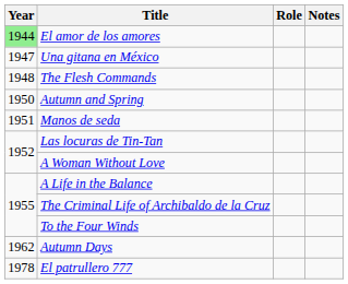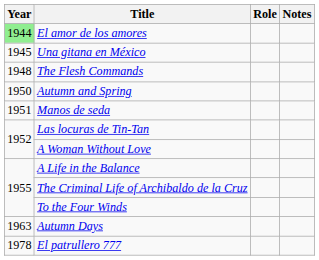 <table class="wikitable sortable">
 <tr>
 <th>Year</th>
 <th>Title</th>
 <th>Role</th>
 <th class="unsortable">Notes</th>
 </tr>
 <tr>
 <td style="background: lightgreen;">1944</td>
 <td><em><a href='#'>El amor de los amores</a></em></td>
 <td></td>
 <td></td>
 </tr>
 <tr>
-<td>1947</td>
+<td>1945</td>
 <td><em><a href='#'>Una gitana en México</a></em></td>
 <td></td>
 <td></td>
 </tr>
 <tr>
 <td>1948</td>
 <td><em><a href='#'>The Flesh Commands</a></em></td>
 <td></td>
 <td></td>
 </tr>
 <tr>
 <td>1950</td>
 <td><em><a href='#'>Autumn and Spring</a></em></td>
 <td></td>
 <td></td>
 </tr>
 <tr>
 <td>1951</td>
 <td><em><a href='#'>Manos de seda</a></em></td>
 <td></td>
 <td></td>
 </tr>
 <tr>
 <td rowspan=2>1952</td>
 <td><em><a href='#'>Las locuras de Tin-Tan</a></em></td>
 <td></td>
 <td></td>
 </tr>
 <tr>
 <td><em><a href='#'>A Woman Without Love</a></em></td>
 <td></td>
 <td></td>
 </tr>
 <tr>
 <td rowspan=3>1955</td>
 <td><em><a href='#'>A Life in the Balance</a></em></td>
 <td></td>
 <td></td>
 </tr>
 <tr>
 <td><em><a href='#'>The Criminal Life of Archibaldo de la Cruz</a></em></td>
 <td></td>
 <td></td>
 </tr>
 <tr>
 <td><em><a href='#'>To the Four Winds</a></em></td>
 <td></td>
 <td></td>
 </tr>
 <tr>
-<td>1962</td>
+<td>1963</td>
 <td><em><a href='#'>Autumn Days</a></em></td>
 <td></td>
 <td></td>
 </tr>
 <tr>
 <td>1978</td>
 <td><em><a href='#'>El patrullero 777</a></em></td>
 <td></td>
 <td></td>
 </tr>
 </table>
